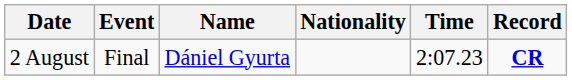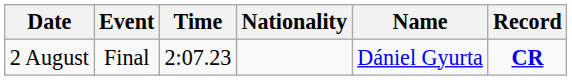 <table class="wikitable" style=text-align:center>
 <tr>
 <th>Date</th>
 <th>Event</th>
+<th>Time</th>
+<th>Nationality</th>
 <th>Name</th>
-<th>Nationality</th>
-<th>Time</th>
 <th>Record</th>
 </tr>
 <tr>
 <td>2 August</td>
 <td>Final</td>
+<td>2:07.23</td>
+<td align=left></td>
 <td align=left><a href='#'>Dániel Gyurta</a></td>
-<td align=left></td>
-<td>2:07.23</td>
 <td><strong><a href='#'>CR</a></strong></td>
 </tr>
 </table>
